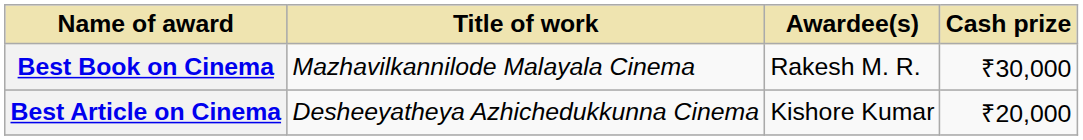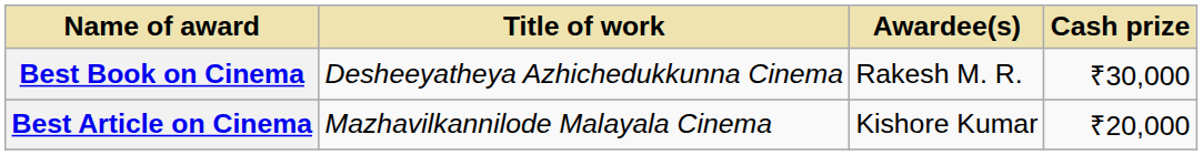 <table class="wikitable plainrowheaders">
 <tr>
 <th style="background-color:#EFE4B0;">Name of award</th>
 <th style="background-color:#EFE4B0;">Title of work</th>
 <th style="background-color:#EFE4B0;">Awardee(s)</th>
 <th style="background-color:#EFE4B0;">Cash prize</th>
 </tr>
 <tr>
 <th scope="row"><a href='#'>Best Book on Cinema</a></th>
-<td><em>Mazhavilkannilode Malayala Cinema</em></td>
+<td><em>Desheeyatheya Azhichedukkunna Cinema</em></td>
 <td>Rakesh M. R.</td>
 <td align="right">₹30,000</td>
 </tr>
 <tr>
 <th scope="row"><a href='#'>Best Article on Cinema</a></th>
-<td><em>Desheeyatheya Azhichedukkunna Cinema</em></td>
+<td><em>Mazhavilkannilode Malayala Cinema</em></td>
 <td>Kishore Kumar</td>
 <td align="right">₹20,000</td>
 </tr>
 </table>
